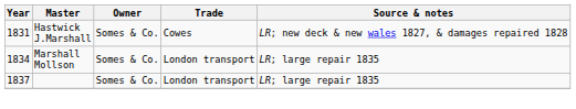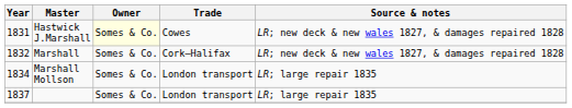 <table class=" wikitable">
 <tr>
 <th>Year</th>
 <th>Master</th>
 <th>Owner</th>
 <th>Trade</th>
 <th>Source & notes</th>
 </tr>
 <tr>
 <td>1831</td>
 <td>Hastwick<br>J.Marshall</td>
+<td style="background: lightyellow;">Somes & Co.</td>
+<td>Cowes</td>
+<td><em>LR</em>; new deck & new <a href='#'>wales</a> 1827, & damages repaired 1828</td>
+</tr>
+<tr>
+<td>1832</td>
+<td>Marshall</td>
 <td>Somes & Co.</td>
-<td>Cowes</td>
+<td>Cork–Halifax</td>
 <td><em>LR</em>; new deck & new <a href='#'>wales</a> 1827, & damages repaired 1828</td>
 </tr>
 <tr>
 <td>1834</td>
 <td>Marshall<br>Mollson</td>
 <td>Somes & Co.</td>
 <td>London transport</td>
 <td><em>LR</em>; large repair 1835</td>
 </tr>
 <tr>
 <td>1837</td>
 <td></td>
 <td>Somes & Co.</td>
 <td>London transport</td>
 <td><em>LR</em>; large repair 1835</td>
 </tr>
 <tr>
 </tr>
 </table>
